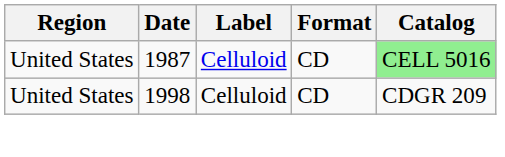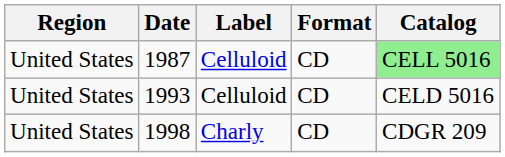 <table class="wikitable">
 <tr>
 <th>Region</th>
 <th>Date</th>
 <th>Label</th>
 <th>Format</th>
 <th>Catalog</th>
 </tr>
 <tr>
 <td>United States</td>
 <td>1987</td>
 <td><a href='#'>Celluloid</a></td>
 <td>CD</td>
 <td style="background: lightgreen;">CELL 5016</td>
 </tr>
 <tr>
 <td>United States</td>
+<td>1993</td>
+<td>Celluloid</td>
+<td>CD</td>
+<td>CELD 5016</td>
+</tr>
+<tr>
+<td>United States</td>
 <td>1998</td>
-<td>Celluloid</td>
+<td><a href='#'>Charly</a></td>
 <td>CD</td>
 <td>CDGR 209</td>
 </tr>
 </table>
